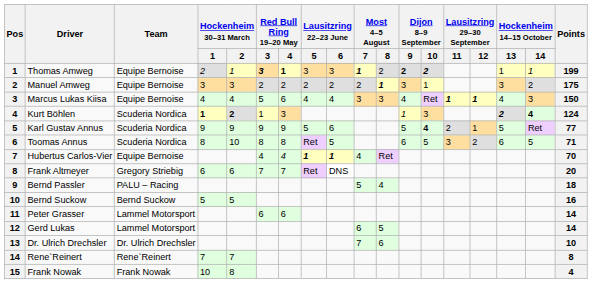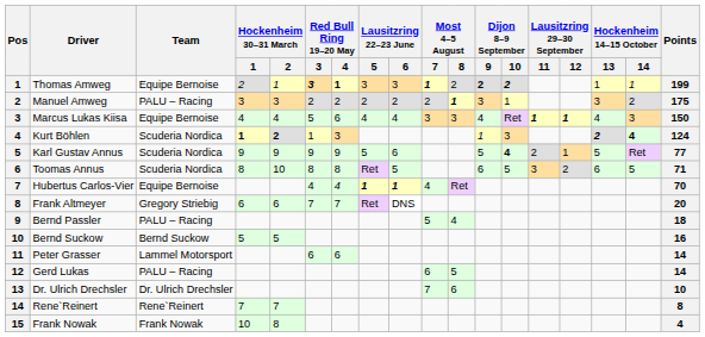 <table class="wikitable" style="font-size:85%">
 <tr>
 <th rowspan=2>Pos</th>
 <th rowspan=2>Driver</th>
 <th rowspan=2>Team</th>
 <th colspan=2><br><a href='#'>Hockenheim</a><br><small>30–31 March</small></th>
 <th colspan=2><br><a href='#'>Red Bull Ring</a><br><small>19–20 May</small></th>
 <th colspan=2><br><a href='#'>Lausitzring</a><br><small>22–23 June</small></th>
 <th colspan=2><br><a href='#'>Most</a><br><small>4–5 August</small></th>
 <th colspan=2><br><a href='#'>Dijon</a><br><small>8–9 September</small></th>
 <th colspan=2><br><a href='#'>Lausitzring</a><br><small>29–30 September</small></th>
 <th colspan=2><br><a href='#'>Hockenheim</a><br><small>14–15 October</small></th>
 <th rowspan=2>Points</th>
 </tr>
 <tr>
 <th width="27">1</th>
 <th width="27">2</th>
 <th width="27">3</th>
 <th width="27">4</th>
 <th width="27">5</th>
 <th width="27">6</th>
 <th width="27">7</th>
 <th width="27">8</th>
 <th width="27">9</th>
 <th width="27">10</th>
 <th width="27">11</th>
 <th width="27">12</th>
 <th width="27">13</th>
 <th width="27">14</th>
 </tr>
 <tr>
 <th>1</th>
 <td> Thomas Amweg</td>
 <td>Equipe Bernoise</td>
 <td style="background:#DFDFDF;"><em>2</em></td>
 <td style="background:#FFFFBF;"><em>1</em></td>
 <td style="background:#FFDF9F;"><strong><em>3</em></strong></td>
 <td style="background:#FFFFBF;"><strong>1</strong></td>
 <td style="background:#FFDF9F;">3</td>
 <td style="background:#FFDF9F;">3</td>
 <td style="background:#FFFFBF;"><strong><em>1</em></strong></td>
 <td style="background:#DFDFDF;">2</td>
 <td style="background:#DFDFDF;"><strong>2</strong></td>
 <td style="background:#DFDFDF;"><strong><em>2</em></strong></td>
 <td></td>
 <td></td>
 <td style="background:#FFFFBF;">1</td>
 <td style="background:#FFFFBF;"><em>1</em></td>
 <th>199</th>
 </tr>
 <tr>
 <th>2</th>
 <td> Manuel Amweg</td>
-<td>Equipe Bernoise</td>
+<td>PALU – Racing</td>
 <td style="background:#FFDF9F;">3</td>
 <td style="background:#FFDF9F;">3</td>
 <td style="background:#DFDFDF;">2</td>
 <td style="background:#DFDFDF;">2</td>
 <td style="background:#DFDFDF;">2</td>
 <td style="background:#DFDFDF;">2</td>
 <td style="background:#DFDFDF;">2</td>
 <td style="background:#FFFFBF;"><strong><em>1</em></strong></td>
 <td style="background:#FFDF9F;">3</td>
 <td style="background:#FFFFBF;">1</td>
 <td></td>
 <td></td>
 <td style="background:#FFDF9F;">3</td>
 <td style="background:#DFDFDF;">2</td>
 <th>175</th>
 </tr>
 <tr>
 <th>3</th>
 <td> Marcus Lukas Kiisa</td>
 <td>Equipe Bernoise</td>
 <td style="background:#DFFFDF;">4</td>
 <td style="background:#DFFFDF;">4</td>
 <td style="background:#DFFFDF;">5</td>
 <td style="background:#DFFFDF;">6</td>
 <td style="background:#DFFFDF;">4</td>
 <td style="background:#DFFFDF;">4</td>
 <td style="background:#FFDF9F;">3</td>
 <td style="background:#FFDF9F;">3</td>
 <td style="background:#DFFFDF;">4</td>
 <td style="background:#EFCFFF;">Ret</td>
 <td style="background:#FFFFBF;"><strong><em>1</em></strong></td>
 <td style="background:#FFFFBF;"><strong><em>1</em></strong></td>
 <td style="background:#DFFFDF;">4</td>
 <td style="background:#FFDF9F;">3</td>
 <th>150</th>
 </tr>
 <tr>
 <th>4</th>
 <td> Kurt Böhlen</td>
 <td>Scuderia Nordica</td>
 <td style="background:#FFFFBF;"><strong>1</strong></td>
 <td style="background:#DFDFDF;"><strong>2</strong></td>
 <td style="background:#FFFFBF;">1</td>
 <td style="background:#FFDF9F;">3</td>
 <td></td>
 <td></td>
 <td></td>
 <td></td>
 <td style="background:#FFFFBF;"><em>1</em></td>
 <td style="background:#FFDF9F;">3</td>
 <td></td>
 <td></td>
 <td style="background:#DFDFDF;"><strong><em>2</em></strong></td>
 <td style="background:#DFFFDF;"><strong>4</strong></td>
 <th>124</th>
 </tr>
 <tr>
 <th>5</th>
 <td> Karl Gustav Annus</td>
 <td>Scuderia Nordica</td>
 <td style="background:#DFFFDF;">9</td>
 <td style="background:#DFFFDF;">9</td>
 <td style="background:#DFFFDF;">9</td>
 <td style="background:#DFFFDF;">9</td>
 <td style="background:#DFFFDF;">5</td>
 <td style="background:#DFFFDF;">6</td>
 <td></td>
 <td></td>
 <td style="background:#DFFFDF;">5</td>
 <td style="background:#DFFFDF;"><strong>4</strong></td>
 <td style="background:#DFDFDF;">2</td>
 <td style="background:#FFDF9F;">1</td>
 <td style="background:#DFFFDF;">5</td>
 <td style="background:#EFCFFF;">Ret</td>
 <th>77</th>
 </tr>
 <tr>
 <th>6</th>
 <td> Toomas Annus</td>
 <td>Scuderia Nordica</td>
 <td style="background:#DFFFDF;">8</td>
 <td style="background:#DFFFDF;">10</td>
 <td style="background:#DFFFDF;">8</td>
 <td style="background:#DFFFDF;">8</td>
 <td style="background:#EFCFFF;">Ret</td>
 <td style="background:#DFFFDF;">5</td>
 <td></td>
 <td></td>
 <td style="background:#DFFFDF;">6</td>
 <td style="background:#DFFFDF;">5</td>
 <td style="background:#FFDF9F;">3</td>
 <td style="background:#DFDFDF;">2</td>
 <td style="background:#DFFFDF;">6</td>
 <td style="background:#DFFFDF;">5</td>
 <th>71</th>
 </tr>
 <tr>
 <th>7</th>
 <td> Hubertus Carlos-Vier</td>
 <td>Equipe Bernoise</td>
 <td></td>
 <td></td>
 <td style="background:#DFFFDF;">4</td>
 <td style="background:#DFFFDF;"><em>4</em></td>
 <td style="background:#FFFFBF;"><strong><em>1</em></strong></td>
 <td style="background:#FFFFBF;"><strong><em>1</em></strong></td>
 <td style="background:#DFFFDF;">4</td>
 <td style="background:#EFCFFF;">Ret</td>
 <td></td>
 <td></td>
 <td></td>
 <td></td>
 <td></td>
 <td></td>
 <th>70</th>
 </tr>
 <tr>
 <th>8</th>
 <td> Frank Altmeyer</td>
 <td>Gregory Striebig</td>
 <td style="background:#DFFFDF;">6</td>
 <td style="background:#DFFFDF;">6</td>
 <td style="background:#DFFFDF;">7</td>
 <td style="background:#DFFFDF;">7</td>
 <td style="background:#EFCFFF;">Ret</td>
 <td style="background:#FFFFFF;">DNS</td>
 <td></td>
 <td></td>
 <td></td>
 <td></td>
 <td></td>
 <td></td>
 <td></td>
 <td></td>
 <th>20</th>
 </tr>
 <tr>
 <th>9</th>
 <td> Bernd Passler</td>
 <td>PALU – Racing</td>
 <td></td>
 <td></td>
 <td></td>
 <td></td>
 <td></td>
 <td></td>
 <td style="background:#DFFFDF;">5</td>
 <td style="background:#DFFFDF;">4</td>
 <td></td>
 <td></td>
 <td></td>
 <td></td>
 <td></td>
 <td></td>
 <th>18</th>
 </tr>
 <tr>
 <th>10</th>
 <td> Bernd Suckow</td>
 <td>Bernd Suckow</td>
 <td style="background:#DFFFDF;">5</td>
 <td style="background:#DFFFDF;">5</td>
 <td></td>
 <td></td>
 <td></td>
 <td></td>
 <td></td>
 <td></td>
 <td></td>
 <td></td>
 <td></td>
 <td></td>
 <td></td>
 <td></td>
 <th>16</th>
 </tr>
 <tr>
 <th>11</th>
 <td> Peter Grasser</td>
 <td>Lammel Motorsport</td>
 <td></td>
 <td></td>
 <td style="background:#DFFFDF;">6</td>
 <td style="background:#DFFFDF;">6</td>
 <td></td>
 <td></td>
 <td></td>
 <td></td>
 <td></td>
 <td></td>
 <td></td>
 <td></td>
 <td></td>
 <td></td>
 <th>14</th>
 </tr>
 <tr>
 <th>12</th>
 <td> Gerd Lukas</td>
-<td>Lammel Motorsport</td>
+<td>PALU – Racing</td>
 <td></td>
 <td></td>
 <td></td>
 <td></td>
 <td></td>
 <td></td>
 <td style="background:#DFFFDF;">6</td>
 <td style="background:#DFFFDF;">5</td>
 <td></td>
 <td></td>
 <td></td>
 <td></td>
 <td></td>
 <td></td>
 <th>14</th>
 </tr>
 <tr>
 <th>13</th>
 <td> Dr. Ulrich Drechsler</td>
 <td>Dr. Ulrich Drechsler</td>
 <td></td>
 <td></td>
 <td></td>
 <td></td>
 <td></td>
 <td></td>
 <td style="background:#DFFFDF;">7</td>
 <td style="background:#DFFFDF;">6</td>
 <td></td>
 <td></td>
 <td></td>
 <td></td>
 <td></td>
 <td></td>
 <th>10</th>
 </tr>
 <tr>
 <th>14</th>
 <td> Rene`Reinert</td>
 <td>Rene`Reinert</td>
 <td style="background:#DFFFDF;">7</td>
 <td style="background:#DFFFDF;">7</td>
 <td></td>
 <td></td>
 <td></td>
 <td></td>
 <td></td>
 <td></td>
 <td></td>
 <td></td>
 <td></td>
 <td></td>
 <td></td>
 <td></td>
 <th>8</th>
 </tr>
 <tr>
 <th>15</th>
 <td> Frank Nowak</td>
 <td>Frank Nowak</td>
 <td style="background:#DFFFDF;">10</td>
 <td style="background:#DFFFDF;">8</td>
 <td></td>
 <td></td>
 <td></td>
 <td></td>
 <td></td>
 <td></td>
 <td></td>
 <td></td>
 <td></td>
 <td></td>
 <td></td>
 <td></td>
 <th>4</th>
 </tr>
 </table>
